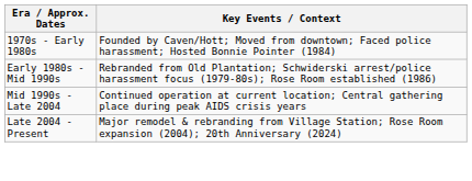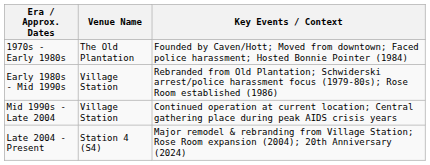 <table class="wikitable" style="text-align: left;">
 <tr>
 <th>Era / Approx. Dates</th>
+<th>Venue Name</th>
 <th>Key Events / Context</th>
 </tr>
 <tr>
 <td>1970s - Early 1980s</td>
+<td>The Old Plantation</td>
 <td>Founded by Caven/Hott; Moved from downtown; Faced police harassment; Hosted Bonnie Pointer (1984)</td>
 </tr>
 <tr>
 <td>Early 1980s - Mid 1990s</td>
+<td>Village Station</td>
 <td>Rebranded from Old Plantation; Schwiderski arrest/police harassment focus (1979-80s); Rose Room established (1986)</td>
 </tr>
 <tr>
 <td>Mid 1990s - Late 2004</td>
+<td>Village Station</td>
 <td>Continued operation at current location; Central gathering place during peak AIDS crisis years</td>
 </tr>
 <tr>
 <td>Late 2004 - Present</td>
+<td>Station 4 (S4)</td>
 <td>Major remodel & rebranding from Village Station; Rose Room expansion (2004); 20th Anniversary (2024)</td>
 </tr>
 </table>
